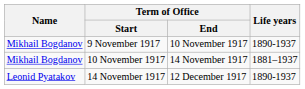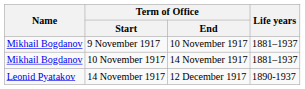 <table class="wikitable">
 <tr>
 <th rowspan="2">Name</th>
 <th colspan="2">Term of Office</th>
 <th rowspan="2">Life years</th>
 </tr>
 <tr>
 <th>Start</th>
 <th>End</th>
 </tr>
 <tr>
 <td><a href='#'>Mikhail Bogdanov</a></td>
 <td>9 November 1917</td>
 <td>10 November 1917</td>
-<td>1890-1937</td>
+<td>1881–1937</td>
 </tr>
 <tr>
 <td><a href='#'>Mikhail Bogdanov</a></td>
 <td>10 November 1917</td>
 <td>14 November 1917</td>
 <td>1881–1937</td>
 </tr>
 <tr>
 <td><a href='#'>Leonid Pyatakov</a></td>
 <td>14 November 1917</td>
 <td>12 December 1917</td>
 <td>1890-1937</td>
 </tr>
 </table>
